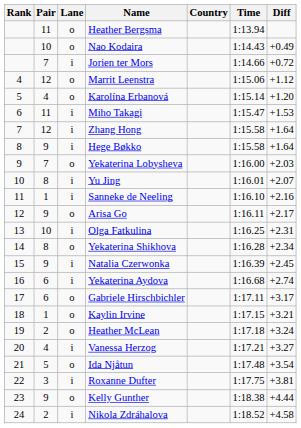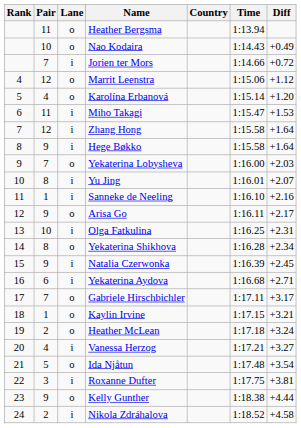 <table class="wikitable sortable" style="text-align:center">
 <tr>
 <th>Rank</th>
 <th>Pair</th>
 <th>Lane</th>
 <th>Name</th>
 <th>Country</th>
 <th>Time</th>
 <th>Diff</th>
 </tr>
 <tr>
 <td></td>
 <td>11</td>
 <td>o</td>
 <td align=left><a href='#'>Heather Bergsma</a></td>
 <td align=left></td>
 <td>1:13.94</td>
 <td></td>
 </tr>
 <tr>
 <td></td>
 <td>10</td>
 <td>o</td>
 <td align=left><a href='#'>Nao Kodaira</a></td>
 <td align=left></td>
 <td>1:14.43</td>
 <td>+0.49</td>
 </tr>
 <tr>
 <td></td>
 <td>7</td>
 <td>i</td>
 <td align=left><a href='#'>Jorien ter Mors</a></td>
 <td align=left></td>
 <td>1:14.66</td>
 <td>+0.72</td>
 </tr>
 <tr>
 <td>4</td>
 <td>12</td>
 <td>o</td>
 <td align=left><a href='#'>Marrit Leenstra</a></td>
 <td align=left></td>
 <td>1:15.06</td>
 <td>+1.12</td>
 </tr>
 <tr>
 <td>5</td>
 <td>4</td>
 <td>o</td>
 <td align=left><a href='#'>Karolína Erbanová</a></td>
 <td align=left></td>
 <td>1:15.14</td>
 <td>+1.20</td>
 </tr>
 <tr>
 <td>6</td>
 <td>11</td>
 <td>i</td>
 <td align=left><a href='#'>Miho Takagi</a></td>
 <td align=left></td>
 <td>1:15.47</td>
 <td>+1.53</td>
 </tr>
 <tr>
 <td>7</td>
 <td>12</td>
 <td>i</td>
 <td align=left><a href='#'>Zhang Hong</a></td>
 <td align=left></td>
 <td>1:15.58</td>
 <td>+1.64</td>
 </tr>
 <tr>
 <td>8</td>
 <td>9</td>
 <td>i</td>
 <td align=left><a href='#'>Hege Bøkko</a></td>
 <td align=left></td>
 <td>1:15.58</td>
 <td>+1.64</td>
 </tr>
 <tr>
 <td>9</td>
 <td>7</td>
 <td>o</td>
 <td align=left><a href='#'>Yekaterina Lobysheva</a></td>
 <td align=left></td>
 <td>1:16.00</td>
 <td>+2.03</td>
 </tr>
 <tr>
 <td>10</td>
 <td>8</td>
 <td>i</td>
 <td align=left><a href='#'>Yu Jing</a></td>
 <td align=left></td>
 <td>1:16.01</td>
 <td>+2.07</td>
 </tr>
 <tr>
 <td>11</td>
 <td>1</td>
 <td>i</td>
 <td align=left><a href='#'>Sanneke de Neeling</a></td>
 <td align=left></td>
 <td>1:16.10</td>
 <td>+2.16</td>
 </tr>
 <tr>
 <td>12</td>
 <td>9</td>
 <td>o</td>
 <td align=left><a href='#'>Arisa Go</a></td>
 <td align=left></td>
 <td>1:16.11</td>
 <td>+2.17</td>
 </tr>
 <tr>
 <td>13</td>
 <td>10</td>
 <td>i</td>
 <td align=left><a href='#'>Olga Fatkulina</a></td>
 <td align=left></td>
 <td>1:16.25</td>
 <td>+2.31</td>
 </tr>
 <tr>
 <td>14</td>
 <td>8</td>
 <td>o</td>
 <td align=left><a href='#'>Yekaterina Shikhova</a></td>
 <td align=left></td>
 <td>1:16.28</td>
 <td>+2.34</td>
 </tr>
 <tr>
 <td>15</td>
 <td>9</td>
 <td>i</td>
 <td align=left><a href='#'>Natalia Czerwonka</a></td>
 <td align=left></td>
 <td>1:16.39</td>
 <td>+2.45</td>
 </tr>
 <tr>
 <td>16</td>
 <td>6</td>
 <td>i</td>
 <td align=left><a href='#'>Yekaterina Aydova</a></td>
 <td align=left></td>
 <td>1:16.68</td>
-<td>+2.74</td>
+<td>+2.71</td>
 </tr>
 <tr>
 <td>17</td>
-<td>6</td>
+<td>7</td>
 <td>o</td>
 <td align=left><a href='#'>Gabriele Hirschbichler</a></td>
 <td align=left></td>
 <td>1:17.11</td>
 <td>+3.17</td>
 </tr>
 <tr>
 <td>18</td>
 <td>1</td>
 <td>o</td>
 <td align=left><a href='#'>Kaylin Irvine</a></td>
 <td align=left></td>
 <td>1:17.15</td>
 <td>+3.21</td>
 </tr>
 <tr>
 <td>19</td>
 <td>2</td>
 <td>o</td>
 <td align=left><a href='#'>Heather McLean</a></td>
 <td align=left></td>
 <td>1:17.18</td>
 <td>+3.24</td>
 </tr>
 <tr>
 <td>20</td>
 <td>4</td>
 <td>i</td>
 <td align=left><a href='#'>Vanessa Herzog</a></td>
 <td align=left></td>
 <td>1:17.21</td>
 <td>+3.27</td>
 </tr>
 <tr>
 <td>21</td>
 <td>5</td>
 <td>o</td>
 <td align=left><a href='#'>Ida Njåtun</a></td>
 <td align=left></td>
 <td>1:17.48</td>
 <td>+3.54</td>
 </tr>
 <tr>
 <td>22</td>
 <td>3</td>
 <td>i</td>
 <td align=left><a href='#'>Roxanne Dufter</a></td>
 <td align=left></td>
 <td>1:17.75</td>
 <td>+3.81</td>
 </tr>
 <tr>
 <td>23</td>
 <td>9</td>
 <td>o</td>
 <td align=left><a href='#'>Kelly Gunther</a></td>
 <td align=left></td>
 <td>1:18.38</td>
 <td>+4.44</td>
 </tr>
 <tr>
 <td>24</td>
 <td>2</td>
 <td>i</td>
 <td align=left><a href='#'>Nikola Zdráhalova</a></td>
 <td align=left></td>
 <td>1:18.52</td>
 <td>+4.58</td>
 </tr>
 </table>
